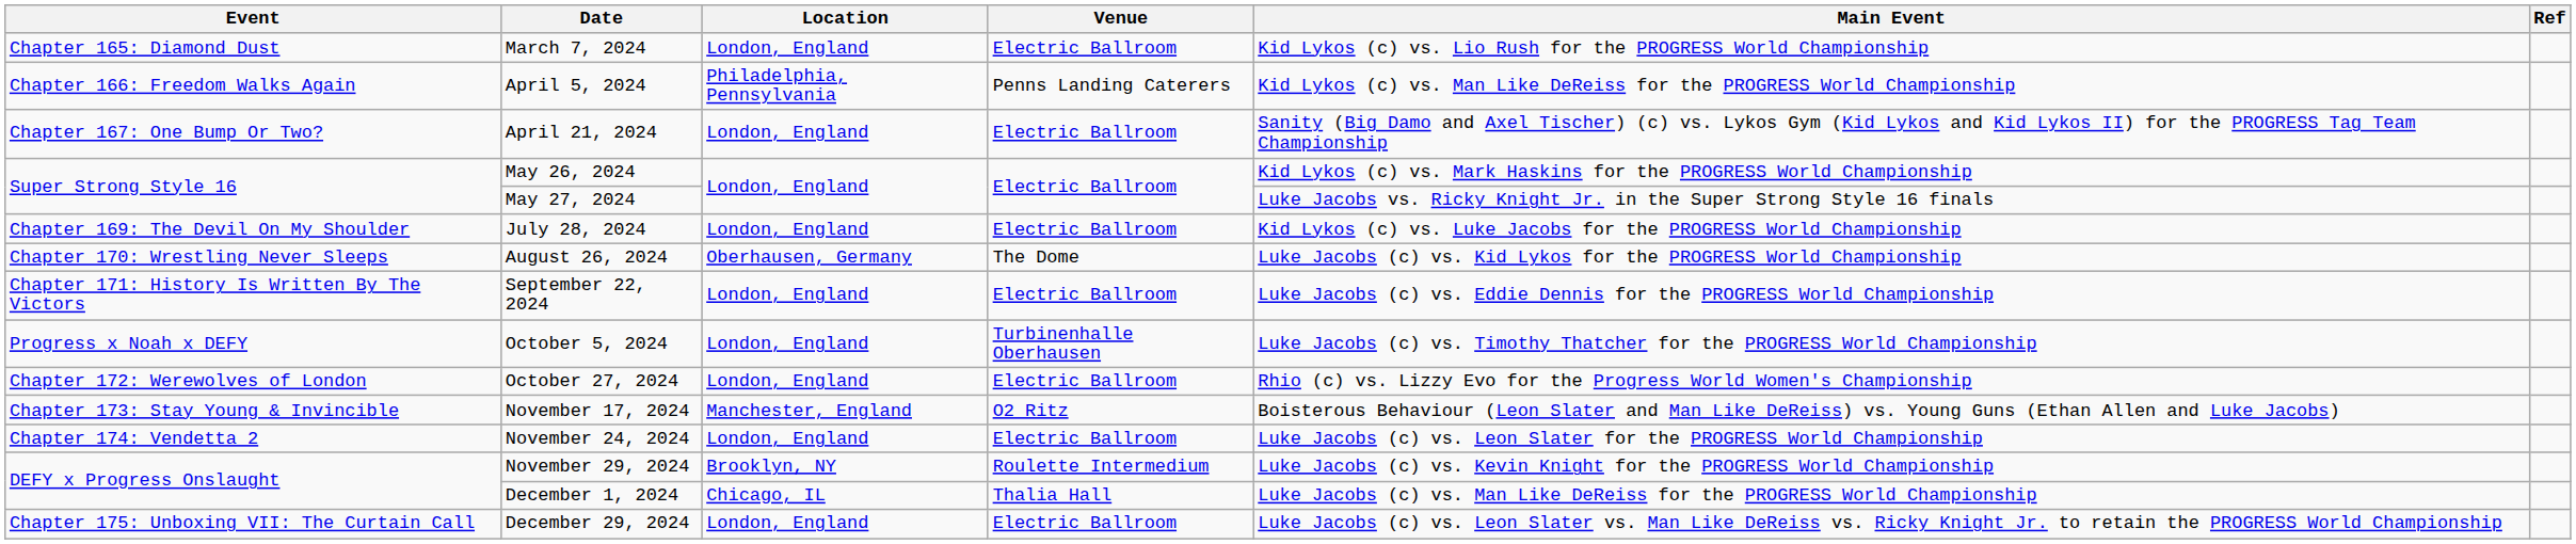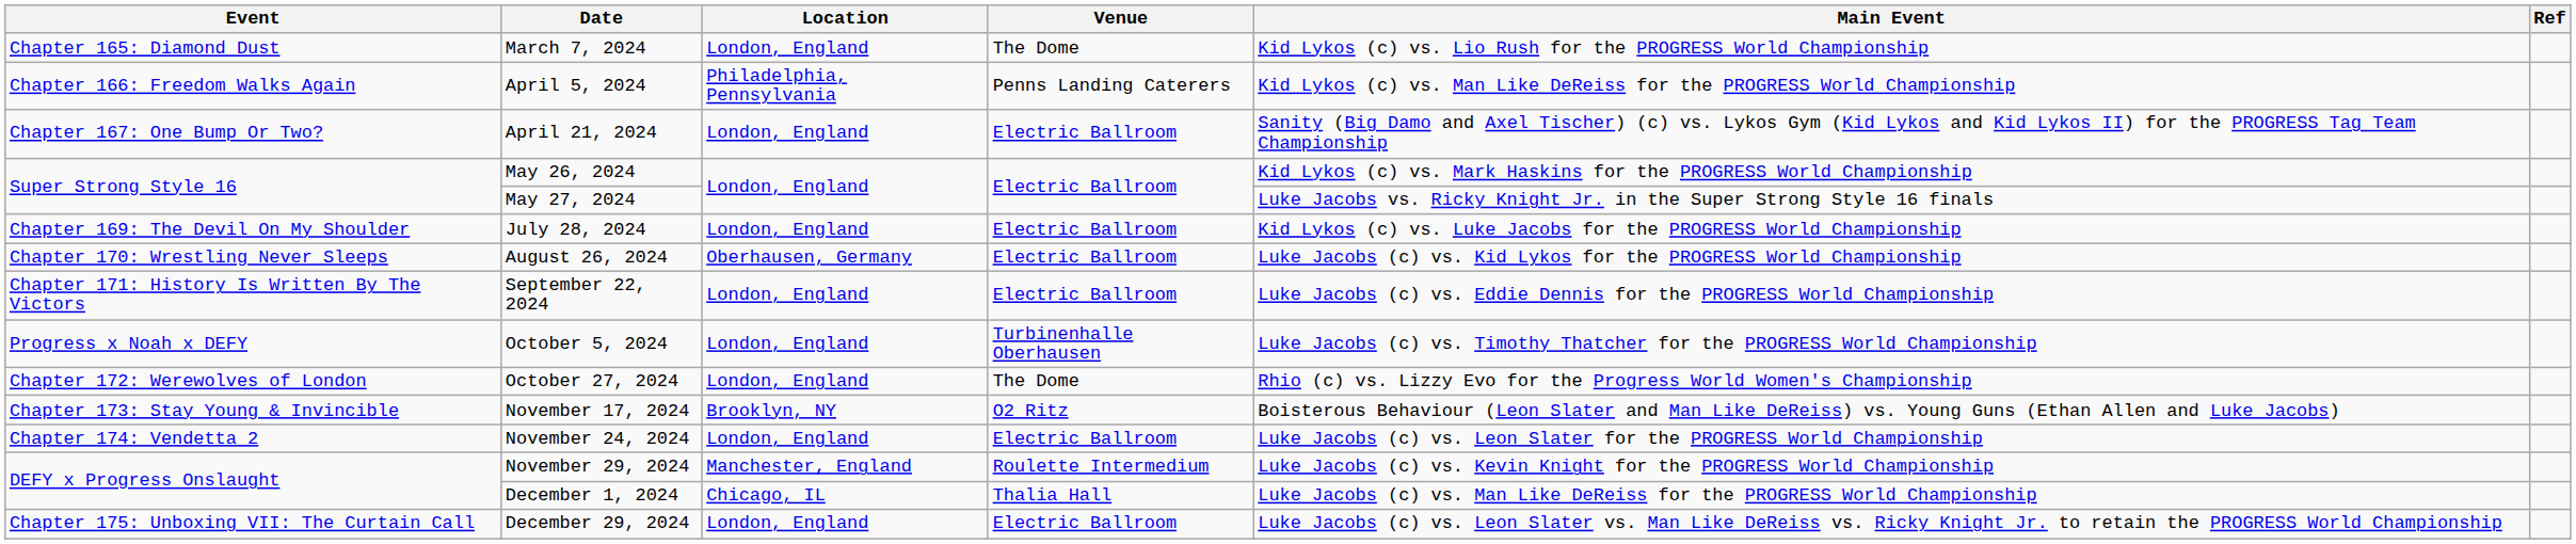 <table class="wikitable" style="font-size:85%;">
 <tr>
 <th>Event</th>
 <th>Date</th>
 <th>Location</th>
 <th>Venue</th>
 <th>Main Event</th>
 <th>Ref</th>
 </tr>
 <tr>
 <td><a href='#'>Chapter 165: Diamond Dust</a></td>
 <td>March 7, 2024</td>
 <td><a href='#'>London, England</a></td>
-<td><a href='#'>Electric Ballroom</a></td>
+<td>The Dome</td>
 <td><a href='#'>Kid Lykos</a> (c) vs. <a href='#'>Lio Rush</a> for the <a href='#'>PROGRESS World Championship</a></td>
 <td></td>
 </tr>
 <tr>
 <td><a href='#'>Chapter 166: Freedom Walks Again</a></td>
 <td>April 5, 2024</td>
 <td><a href='#'>Philadelphia, Pennsylvania</a></td>
 <td>Penns Landing Caterers</td>
 <td><a href='#'>Kid Lykos</a> (c) vs. <a href='#'>Man Like DeReiss</a> for the <a href='#'>PROGRESS World Championship</a></td>
 <td></td>
 </tr>
 <tr>
 <td><a href='#'>Chapter 167: One Bump Or Two?</a></td>
 <td>April 21, 2024</td>
 <td><a href='#'>London, England</a></td>
 <td><a href='#'>Electric Ballroom</a></td>
 <td><a href='#'>Sanity</a> (<a href='#'>Big Damo</a> and <a href='#'>Axel Tischer</a>) (c) vs. Lykos Gym (<a href='#'>Kid Lykos</a> and <a href='#'>Kid Lykos II</a>) for the <a href='#'>PROGRESS Tag Team Championship</a></td>
 <td></td>
 </tr>
 <tr>
 <td rowspan="2"><a href='#'>Super Strong Style 16</a></td>
 <td>May 26, 2024</td>
 <td rowspan="2"><a href='#'>London, England</a></td>
 <td rowspan="2"><a href='#'>Electric Ballroom</a></td>
 <td><a href='#'>Kid Lykos</a> (c) vs. <a href='#'>Mark Haskins</a> for the <a href='#'>PROGRESS World Championship</a></td>
 <td></td>
 </tr>
 <tr>
 <td>May 27, 2024</td>
 <td><a href='#'>Luke Jacobs</a> vs. <a href='#'>Ricky Knight Jr.</a> in the Super Strong Style 16 finals</td>
 <td></td>
 </tr>
 <tr>
 <td><a href='#'>Chapter 169: The Devil On My Shoulder</a></td>
 <td>July 28, 2024</td>
 <td><a href='#'>London, England</a></td>
 <td><a href='#'>Electric Ballroom</a></td>
 <td><a href='#'>Kid Lykos</a> (c) vs. <a href='#'>Luke Jacobs</a> for the <a href='#'>PROGRESS World Championship</a></td>
 <td></td>
 </tr>
 <tr>
 <td><a href='#'>Chapter 170: Wrestling Never Sleeps</a></td>
 <td>August 26, 2024</td>
 <td><a href='#'>Oberhausen, Germany</a></td>
-<td>The Dome</td>
+<td><a href='#'>Electric Ballroom</a></td>
 <td><a href='#'>Luke Jacobs</a> (c) vs. <a href='#'>Kid Lykos</a> for the <a href='#'>PROGRESS World Championship</a></td>
 <td></td>
 </tr>
 <tr>
 <td><a href='#'>Chapter 171: History Is Written By The Victors</a></td>
 <td>September 22, 2024</td>
 <td><a href='#'>London, England</a></td>
 <td><a href='#'>Electric Ballroom</a></td>
 <td><a href='#'>Luke Jacobs</a> (c) vs. <a href='#'>Eddie Dennis</a>  for the <a href='#'>PROGRESS World Championship</a></td>
 <td></td>
 </tr>
 <tr>
 <td><a href='#'>Progress x Noah x DEFY</a></td>
 <td>October 5, 2024</td>
 <td><a href='#'>London, England</a></td>
 <td><a href='#'>Turbinenhalle Oberhausen</a></td>
 <td><a href='#'>Luke Jacobs</a> (c) vs. <a href='#'>Timothy Thatcher</a> for the <a href='#'>PROGRESS World Championship</a></td>
 <td></td>
 </tr>
 <tr>
 <td><a href='#'>Chapter 172: Werewolves of London</a></td>
 <td>October 27, 2024</td>
 <td><a href='#'>London, England</a></td>
-<td><a href='#'>Electric Ballroom</a></td>
+<td>The Dome</td>
 <td><a href='#'>Rhio</a> (c) vs. Lizzy Evo for the <a href='#'>Progress World Women's Championship</a></td>
 <td></td>
 </tr>
 <tr>
 <td><a href='#'>Chapter 173: Stay Young & Invincible</a></td>
 <td>November 17, 2024</td>
-<td><a href='#'>Manchester, England</a></td>
+<td><a href='#'>Brooklyn, NY</a></td>
 <td><a href='#'>O2 Ritz</a></td>
 <td>Boisterous Behaviour (<a href='#'>Leon Slater</a> and <a href='#'>Man Like DeReiss</a>) vs. Young Guns (Ethan Allen and <a href='#'>Luke Jacobs</a>)</td>
 <td></td>
 </tr>
 <tr>
 <td><a href='#'>Chapter 174: Vendetta 2</a></td>
 <td>November 24, 2024</td>
 <td><a href='#'>London, England</a></td>
 <td><a href='#'>Electric Ballroom</a></td>
 <td><a href='#'>Luke Jacobs</a> (c) vs. <a href='#'>Leon Slater</a> for the <a href='#'>PROGRESS World Championship</a></td>
 <td></td>
 </tr>
 <tr>
 <td rowspan="2"><a href='#'>DEFY x Progress Onslaught</a></td>
 <td>November 29, 2024</td>
-<td><a href='#'>Brooklyn, NY</a></td>
+<td><a href='#'>Manchester, England</a></td>
 <td><a href='#'>Roulette Intermedium</a></td>
 <td><a href='#'>Luke Jacobs</a> (c) vs. <a href='#'>Kevin Knight</a> for the <a href='#'>PROGRESS World Championship</a></td>
 <td></td>
 </tr>
 <tr>
 <td>December 1, 2024</td>
 <td><a href='#'>Chicago, IL</a></td>
 <td><a href='#'>Thalia Hall</a></td>
 <td><a href='#'>Luke Jacobs</a> (c) vs. <a href='#'>Man Like DeReiss</a> for the <a href='#'>PROGRESS World Championship</a></td>
 <td></td>
 </tr>
 <tr>
 <td><a href='#'>Chapter 175: Unboxing VII: The Curtain Call</a></td>
 <td>December 29, 2024</td>
 <td><a href='#'>London, England</a></td>
 <td><a href='#'>Electric Ballroom</a></td>
 <td><a href='#'>Luke Jacobs</a> (c) vs. <a href='#'>Leon Slater</a> vs. <a href='#'>Man Like DeReiss</a> vs. <a href='#'>Ricky Knight Jr.</a> to retain the <a href='#'>PROGRESS World Championship</a></td>
 <td></td>
 </tr>
 </table>
